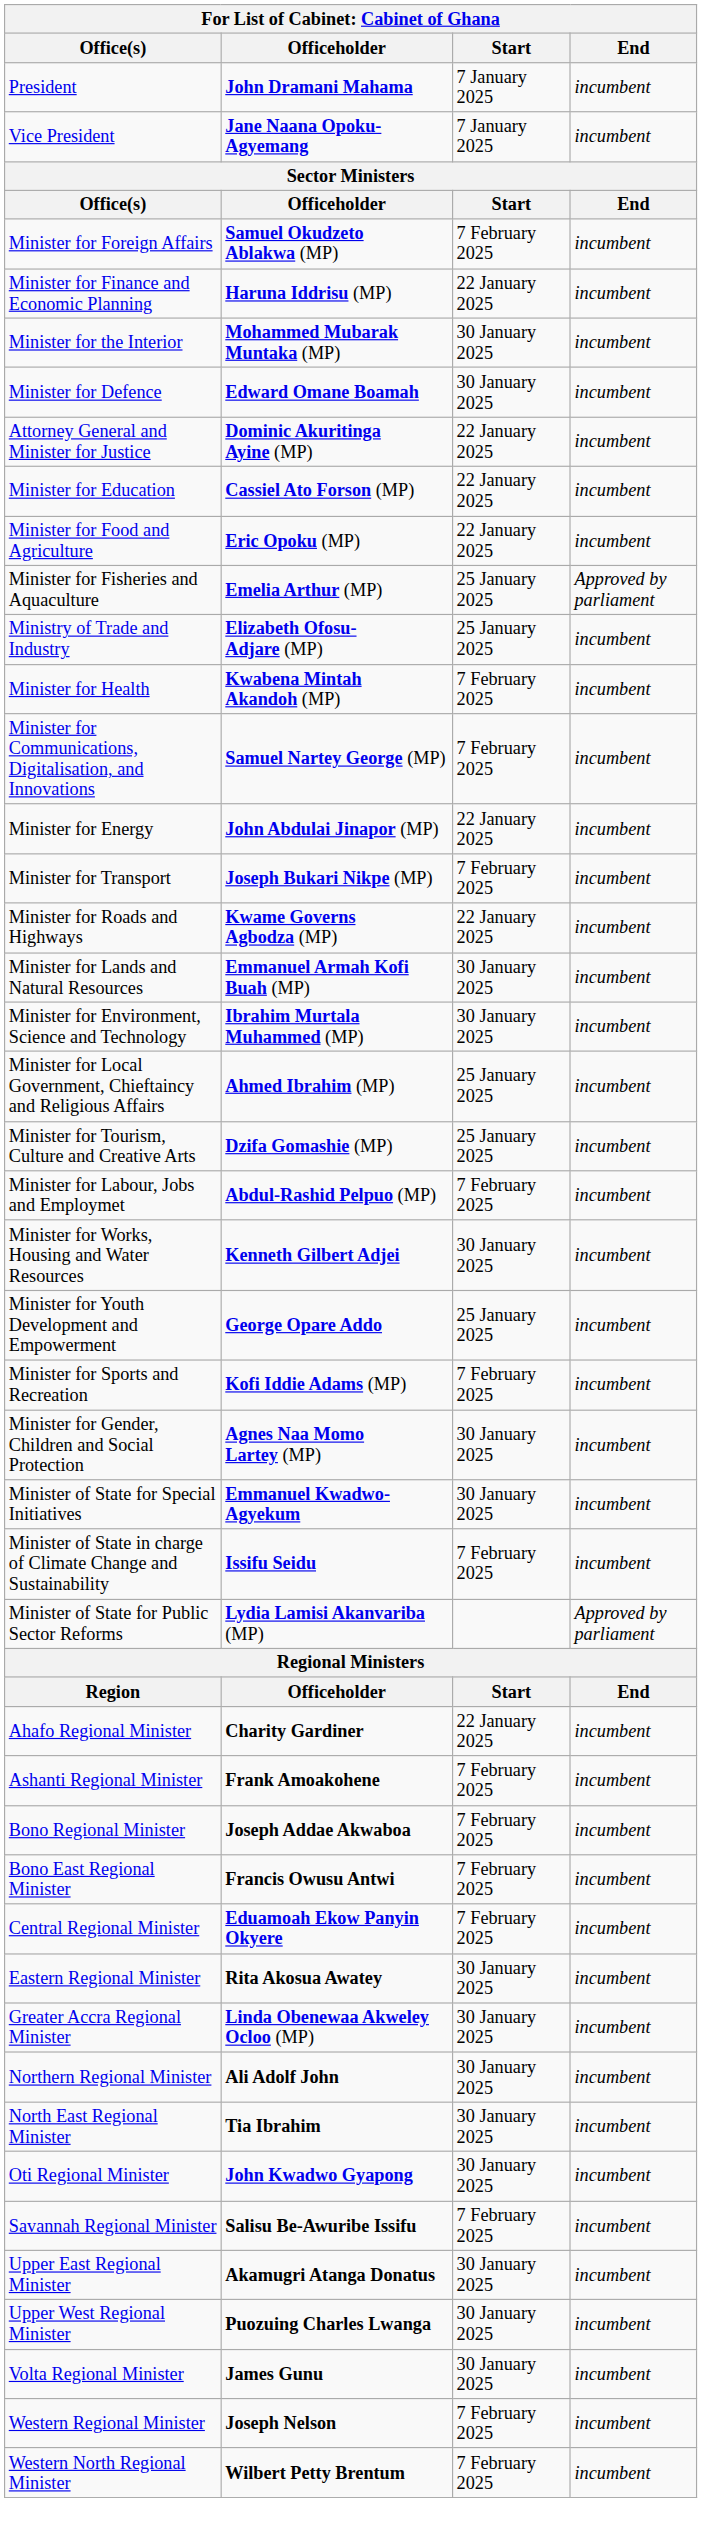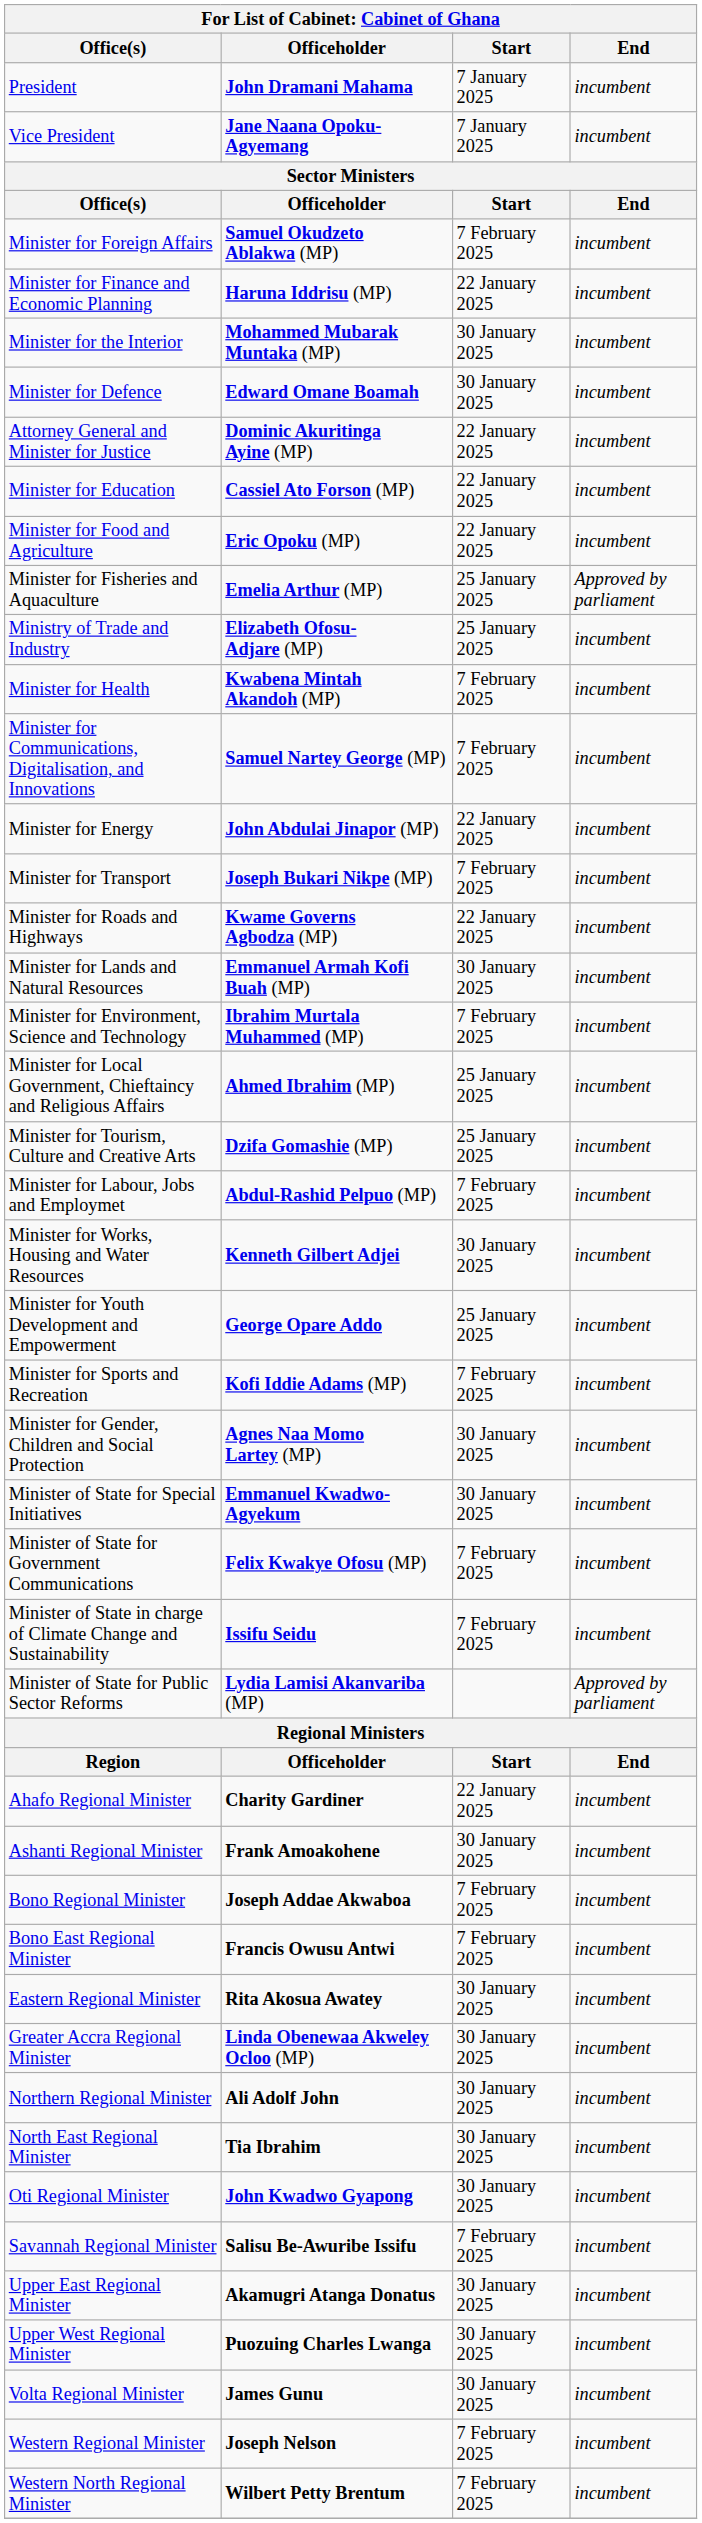 <table class="wikitable">
 <tr>
 <th colspan=4 bgcolor=ccccff>For List of Cabinet: <a href='#'>Cabinet of Ghana</a></th>
 </tr>
 <tr>
 <th width="280">Office(s)</th>
 <th width="300">Officeholder</th>
 <th width="150">Start</th>
 <th width="150">End</th>
 </tr>
 <tr>
 <td><a href='#'>President</a></td>
 <td><strong><a href='#'>John Dramani Mahama</a></strong></td>
 <td>7 January 2025</td>
 <td><em>incumbent</em></td>
 </tr>
 <tr>
 <td><a href='#'>Vice President</a></td>
 <td><strong><a href='#'>Jane Naana Opoku-Agyemang</a></strong></td>
 <td>7 January 2025</td>
 <td><em>incumbent</em></td>
 </tr>
 <tr>
 <th colspan=4 bgcolor=ccccff>Sector Ministers</th>
 </tr>
 <tr>
 <th>Office(s)</th>
 <th>Officeholder</th>
 <th>Start</th>
 <th>End<br></th>
 </tr>
 <tr>
 <td><a href='#'>Minister for Foreign Affairs</a></td>
 <td><strong><a href='#'>Samuel Okudzeto Ablakwa</a></strong> (MP)</td>
 <td>7 February 2025</td>
 <td><em>incumbent</em></td>
 </tr>
 <tr>
 <td><a href='#'>Minister for Finance and Economic Planning</a></td>
 <td><strong><a href='#'>Haruna Iddrisu</a></strong> (MP)</td>
 <td>22 January 2025</td>
 <td><em>incumbent</em></td>
 </tr>
 <tr>
 <td><a href='#'>Minister for the Interior</a></td>
 <td><strong><a href='#'>Mohammed Mubarak Muntaka</a></strong> (MP)</td>
 <td>30 January 2025</td>
 <td><em>incumbent</em></td>
 </tr>
 <tr>
 <td><a href='#'>Minister for Defence</a></td>
 <td><strong><a href='#'>Edward Omane Boamah</a></strong></td>
 <td>30 January 2025</td>
 <td><em>incumbent</em></td>
 </tr>
 <tr>
 <td><a href='#'>Attorney General and Minister for Justice</a></td>
 <td><strong><a href='#'>Dominic Akuritinga Ayine</a></strong> (MP)</td>
 <td>22 January 2025</td>
 <td><em>incumbent</em></td>
 </tr>
 <tr>
 <td><a href='#'>Minister for Education</a></td>
 <td><strong><a href='#'>Cassiel Ato Forson</a></strong> (MP)</td>
 <td>22 January 2025</td>
 <td><em>incumbent</em></td>
 </tr>
 <tr>
 <td><a href='#'>Minister for Food and Agriculture</a></td>
 <td><strong><a href='#'>Eric Opoku</a></strong> (MP)</td>
 <td>22 January 2025</td>
 <td><em>incumbent</em></td>
 </tr>
 <tr>
 <td>Minister for Fisheries and Aquaculture</td>
 <td><strong><a href='#'>Emelia Arthur</a></strong> (MP)</td>
 <td>25 January 2025</td>
 <td><em>Approved by parliament</em></td>
 </tr>
 <tr>
 <td><a href='#'>Ministry of Trade and Industry</a></td>
 <td><strong><a href='#'>Elizabeth Ofosu-Adjare</a></strong> (MP)</td>
 <td>25 January 2025</td>
 <td><em>incumbent</em></td>
 </tr>
 <tr>
 <td><a href='#'>Minister for Health</a></td>
 <td><strong><a href='#'>Kwabena Mintah Akandoh</a></strong> (MP)</td>
 <td>7 February 2025</td>
 <td><em>incumbent</em></td>
 </tr>
 <tr>
 <td><a href='#'>Minister for Communications, Digitalisation, and Innovations</a></td>
 <td><strong><a href='#'>Samuel Nartey George</a></strong> (MP)</td>
 <td>7 February 2025</td>
 <td><em>incumbent</em></td>
 </tr>
 <tr>
 <td>Minister for Energy</td>
 <td><strong><a href='#'>John Abdulai Jinapor</a></strong> (MP)</td>
 <td>22 January 2025</td>
 <td><em>incumbent</em></td>
 </tr>
 <tr>
 <td>Minister for Transport</td>
 <td><strong><a href='#'>Joseph Bukari Nikpe</a></strong> (MP)</td>
 <td>7 February 2025</td>
 <td><em>incumbent</em></td>
 </tr>
 <tr>
 <td>Minister for Roads and Highways</td>
 <td><strong><a href='#'>Kwame Governs Agbodza</a></strong> (MP)</td>
 <td>22 January 2025</td>
 <td><em>incumbent</em></td>
 </tr>
 <tr>
 <td>Minister for Lands and Natural Resources</td>
 <td><strong><a href='#'>Emmanuel Armah Kofi Buah</a></strong> (MP)</td>
 <td>30 January 2025</td>
 <td><em>incumbent</em></td>
 </tr>
 <tr>
 <td>Minister for Environment, Science and Technology</td>
 <td><strong><a href='#'>Ibrahim Murtala Muhammed</a></strong> (MP)</td>
-<td>30 January 2025</td>
+<td>7 February 2025</td>
 <td><em>incumbent</em></td>
 </tr>
 <tr>
 <td>Minister for Local Government, Chieftaincy and Religious Affairs</td>
 <td><strong><a href='#'>Ahmed Ibrahim</a></strong> (MP)</td>
 <td>25 January 2025</td>
 <td><em>incumbent</em></td>
 </tr>
 <tr>
 <td>Minister for Tourism, Culture and Creative Arts</td>
 <td><strong><a href='#'>Dzifa Gomashie</a></strong> (MP)</td>
 <td>25 January 2025</td>
 <td><em>incumbent</em></td>
 </tr>
 <tr>
 <td>Minister for Labour, Jobs and Employmet</td>
 <td><strong><a href='#'>Abdul-Rashid Pelpuo</a></strong> (MP)</td>
 <td>7 February 2025</td>
 <td><em>incumbent</em></td>
 </tr>
 <tr>
 <td>Minister for Works, Housing and Water Resources</td>
 <td><strong><a href='#'>Kenneth Gilbert Adjei</a></strong></td>
 <td>30 January 2025</td>
 <td><em>incumbent</em></td>
 </tr>
 <tr>
 <td>Minister for Youth Development and Empowerment</td>
 <td><strong><a href='#'>George Opare Addo</a></strong></td>
 <td>25 January 2025</td>
 <td><em>incumbent</em></td>
 </tr>
 <tr>
 <td>Minister for Sports and Recreation</td>
 <td><strong><a href='#'>Kofi Iddie Adams</a></strong> (MP)</td>
 <td>7 February 2025</td>
 <td><em>incumbent</em></td>
 </tr>
 <tr>
 <td>Minister for Gender, Children and Social Protection</td>
 <td><strong><a href='#'>Agnes Naa Momo Lartey</a></strong> (MP)</td>
 <td>30 January 2025</td>
 <td><em>incumbent</em></td>
 </tr>
 <tr>
 <td>Minister of State for Special Initiatives</td>
 <td><strong><a href='#'>Emmanuel Kwadwo-Agyekum</a></strong></td>
 <td>30 January 2025</td>
 <td><em>incumbent</em></td>
 </tr>
 <tr>
+<td>Minister of State for Government Communications</td>
+<td><strong><a href='#'>Felix Kwakye Ofosu</a></strong> (MP)</td>
+<td>7 February 2025</td>
+<td><em>incumbent</em></td>
+</tr>
+<tr>
 <td>Minister of State in charge of Climate Change and Sustainability</td>
 <td><strong><a href='#'>Issifu Seidu</a></strong></td>
 <td>7 February 2025</td>
 <td><em>incumbent</em></td>
 </tr>
 <tr>
 <td>Minister of State for Public Sector Reforms</td>
 <td><strong><a href='#'>Lydia Lamisi Akanvariba</a></strong> (MP)</td>
 <td></td>
 <td><em>Approved by parliament</em></td>
 </tr>
 <tr>
 <th colspan=4 bgcolor=ccccff>Regional Ministers</th>
 </tr>
 <tr>
 <th>Region</th>
 <th>Officeholder</th>
 <th>Start</th>
 <th>End</th>
 </tr>
 <tr>
 <td><a href='#'>Ahafo Regional Minister</a></td>
 <td><strong>Charity Gardiner</strong></td>
 <td>22 January 2025</td>
 <td><em>incumbent</em></td>
 </tr>
 <tr>
 <td><a href='#'>Ashanti Regional Minister</a></td>
 <td><strong>Frank Amoakohene</strong></td>
-<td>7 February 2025</td>
+<td>30 January 2025</td>
 <td><em>incumbent</em></td>
 </tr>
 <tr>
 <td><a href='#'>Bono Regional Minister</a></td>
 <td><strong>Joseph Addae Akwaboa</strong></td>
 <td>7 February 2025</td>
 <td><em>incumbent</em></td>
 </tr>
 <tr>
 <td><a href='#'>Bono East Regional Minister</a></td>
 <td><strong>Francis Owusu Antwi</strong></td>
-<td>7 February 2025</td>
-<td><em>incumbent</em></td>
-</tr>
-<tr>
-<td><a href='#'>Central Regional Minister</a></td>
-<td><strong><a href='#'>Eduamoah Ekow Panyin Okyere</a></strong></td>
 <td>7 February 2025</td>
 <td><em>incumbent</em></td>
 </tr>
 <tr>
 <td><a href='#'>Eastern Regional Minister</a></td>
 <td><strong>Rita Akosua Awatey</strong></td>
 <td>30 January 2025</td>
 <td><em>incumbent</em></td>
 </tr>
 <tr>
 <td><a href='#'>Greater Accra Regional Minister</a></td>
 <td><strong><a href='#'>Linda Obenewaa Akweley Ocloo</a></strong> (MP)</td>
 <td>30 January 2025</td>
 <td><em>incumbent</em></td>
 </tr>
 <tr>
 <td><a href='#'>Northern Regional Minister</a></td>
 <td><strong>Ali Adolf John</strong></td>
 <td>30 January 2025</td>
 <td><em>incumbent</em></td>
 </tr>
 <tr>
 <td><a href='#'>North East Regional Minister</a></td>
 <td><strong>Tia Ibrahim</strong></td>
 <td>30 January 2025</td>
 <td><em>incumbent</em></td>
 </tr>
 <tr>
 <td><a href='#'>Oti Regional Minister</a></td>
 <td><strong><a href='#'>John Kwadwo Gyapong</a></strong></td>
 <td>30 January 2025</td>
 <td><em>incumbent</em></td>
 </tr>
 <tr>
 <td><a href='#'>Savannah Regional Minister</a></td>
 <td><strong>Salisu Be-Awuribe Issifu</strong></td>
 <td>7 February 2025</td>
 <td><em>incumbent</em></td>
 </tr>
 <tr>
 <td><a href='#'>Upper East Regional Minister</a></td>
 <td><strong>Akamugri Atanga Donatus</strong></td>
 <td>30 January 2025</td>
 <td><em>incumbent</em></td>
 </tr>
 <tr>
 <td><a href='#'>Upper West Regional Minister</a></td>
 <td><strong>Puozuing Charles Lwanga</strong></td>
 <td>30 January 2025</td>
 <td><em>incumbent</em></td>
 </tr>
 <tr>
 <td><a href='#'>Volta Regional Minister</a></td>
 <td><strong>James Gunu</strong></td>
 <td>30 January 2025</td>
 <td><em>incumbent</em></td>
 </tr>
 <tr>
 <td><a href='#'>Western Regional Minister</a></td>
 <td><strong>Joseph Nelson</strong></td>
 <td>7 February 2025</td>
 <td><em>incumbent</em></td>
 </tr>
 <tr>
 <td><a href='#'>Western North Regional Minister</a></td>
 <td><strong>Wilbert Petty Brentum</strong></td>
 <td>7 February 2025</td>
 <td><em>incumbent</em></td>
 </tr>
 <tr>
 </tr>
 </table>
